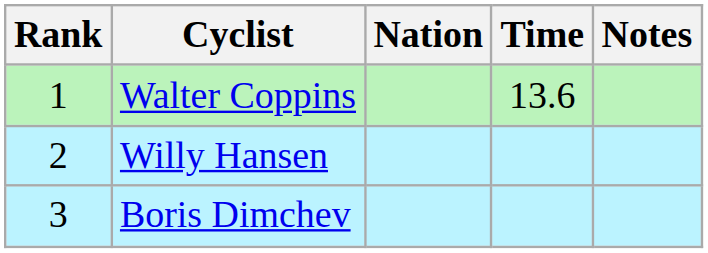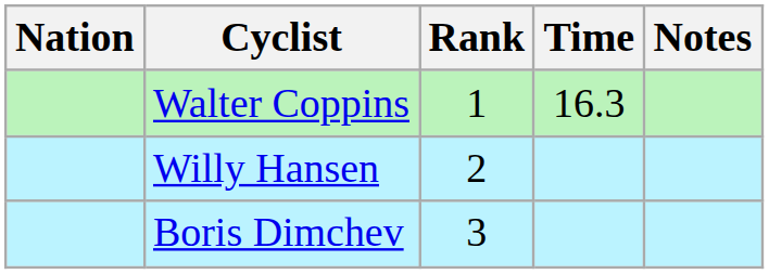 <table class="wikitable sortable" style="text-align:center">
 <tr>
+<th>Nation</th>
+<th>Cyclist</th>
 <th>Rank</th>
-<th>Cyclist</th>
-<th>Nation</th>
 <th>Time</th>
 <th>Notes</th>
 </tr>
 <tr bgcolor=bbf3bb>
+<td align=left></td>
+<td align=left><a href='#'>Walter Coppins</a></td>
 <td>1</td>
-<td align=left><a href='#'>Walter Coppins</a></td>
-<td align=left></td>
-<td>13.6</td>
+<td>16.3</td>
 <td></td>
 </tr>
 <tr bgcolor=bbf3ff>
+<td align=left></td>
+<td align=left><a href='#'>Willy Hansen</a></td>
 <td>2</td>
-<td align=left><a href='#'>Willy Hansen</a></td>
-<td align=left></td>
 <td></td>
 <td></td>
 </tr>
 <tr bgcolor=bbf3ff>
+<td align=left></td>
+<td align=left><a href='#'>Boris Dimchev</a></td>
 <td>3</td>
-<td align=left><a href='#'>Boris Dimchev</a></td>
-<td align=left></td>
 <td></td>
 <td></td>
 </tr>
 </table>
